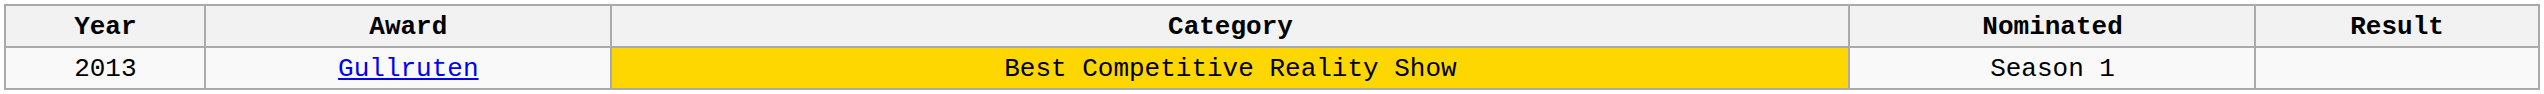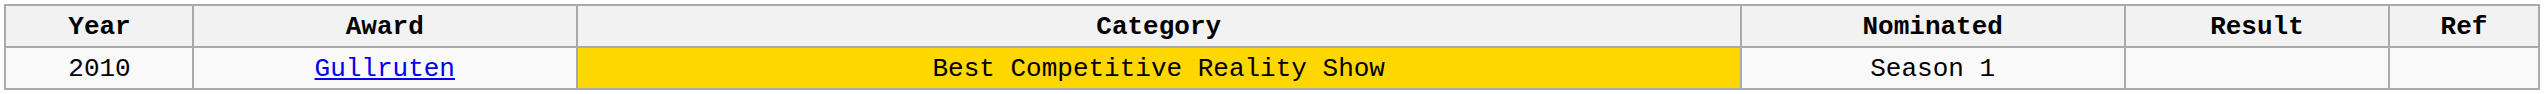 <table class="wikitable" width=80% style="margin:1em auto;text-align:center">
 <tr>
 <th>Year</th>
 <th>Award</th>
 <th>Category</th>
 <th>Nominated</th>
 <th>Result</th>
+<th>Ref</th>
 </tr>
 <tr>
-<td>2013</td>
+<td>2010</td>
 <td><a href='#'>Gullruten</a></td>
 <td style="background: gold;">Best Competitive Reality Show</td>
 <td>Season 1</td>
 <td></td>
+<td></td>
 </tr>
 </table>
